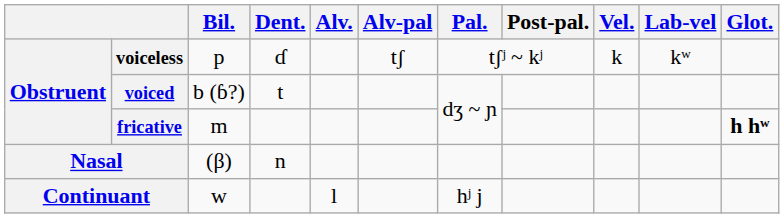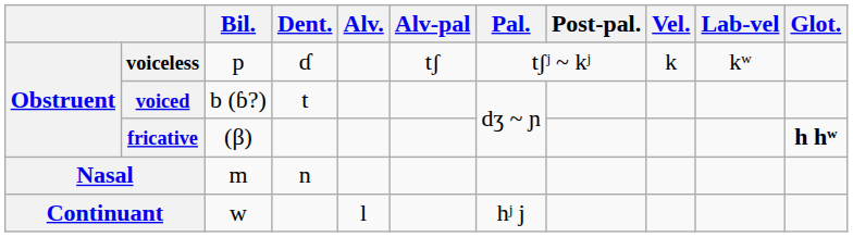 <table class="wikitable IPA" style="text-align:center">
 <tr>
 <th colspan="2"></th>
 <th><a href='#'>Bil.</a></th>
 <th><a href='#'>Dent.</a></th>
 <th><a href='#'>Alv.</a></th>
 <th><a href='#'>Alv-pal</a></th>
 <th><a href='#'>Pal.</a></th>
 <th>Post-pal.</th>
 <th><a href='#'>Vel.</a></th>
 <th><a href='#'>Lab-vel</a></th>
 <th><a href='#'>Glot.</a></th>
 </tr>
 <tr align="center">
 <th rowspan="3" align="left"><a href='#'>Obstruent</a></th>
 <th><small>voiceless</small></th>
 <td>p</td>
 <td>ɗ</td>
 <td></td>
 <td>tʃ</td>
 <td colspan=2>tʃʲ ~ kʲ</td>
 <td>k</td>
 <td>kʷ</td>
 <td></td>
 </tr>
 <tr align="center">
 <th><a href='#'><small>voiced</small></a></th>
 <td>b (ɓ?)</td>
 <td>t</td>
 <td></td>
 <td></td>
 <td rowspan=2>dʒ ~ ɲ</td>
 <td></td>
 <td></td>
 <td></td>
 <td></td>
 </tr>
 <tr align="center">
 <th><a href='#'><small>fricative</small></a></th>
-<td>m</td>
+<td>(β)</td>
 <td></td>
 <td></td>
 <td></td>
 <td></td>
 <td></td>
 <td></td>
 <td><strong>h hʷ</strong></td>
 </tr>
 <tr align="center">
 <th colspan="2" align="left"><a href='#'>Nasal</a></th>
-<td>(β)</td>
+<td>m</td>
 <td>n</td>
 <td></td>
 <td></td>
 <td></td>
 <td></td>
 <td></td>
 <td></td>
 <td></td>
 </tr>
 <tr align="center">
 <th colspan="2" align="left"><a href='#'>Continuant</a></th>
 <td>w</td>
 <td></td>
 <td>l</td>
 <td></td>
 <td>hʲ j</td>
 <td></td>
 <td></td>
 <td></td>
 <td></td>
 </tr>
 </table>
